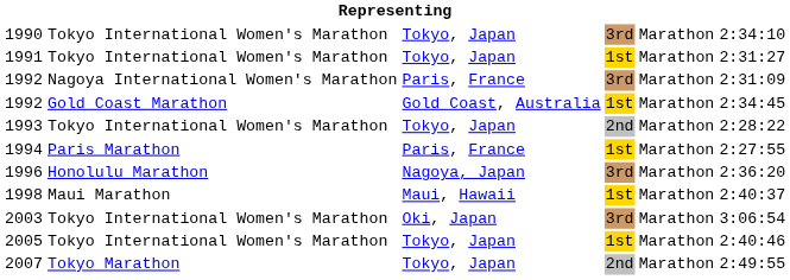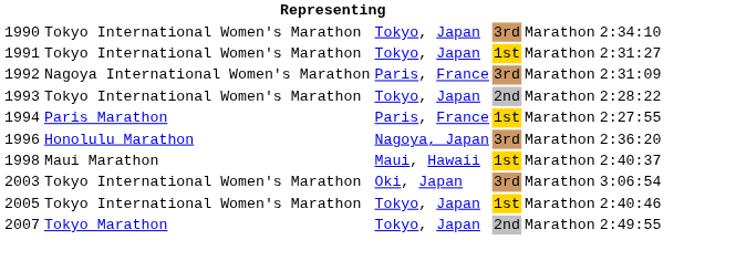 <table>
 <tr>
 <th colspan="6">Representing </th>
 </tr>
 <tr>
 <td>1990</td>
 <td>Tokyo International Women's Marathon</td>
 <td><a href='#'>Tokyo</a>, <a href='#'>Japan</a></td>
 <td bgcolor=cc9966>3rd</td>
 <td>Marathon</td>
 <td>2:34:10</td>
 </tr>
 <tr>
 <td>1991</td>
 <td>Tokyo International Women's Marathon</td>
 <td><a href='#'>Tokyo</a>, <a href='#'>Japan</a></td>
 <td bgcolor="gold">1st</td>
 <td>Marathon</td>
 <td>2:31:27</td>
 </tr>
 <tr>
 <td>1992</td>
 <td>Nagoya International Women's Marathon</td>
 <td><a href='#'>Paris</a>, <a href='#'>France</a></td>
 <td bgcolor=cc9966>3rd</td>
 <td>Marathon</td>
 <td>2:31:09</td>
-</tr>
-<tr>
-<td>1992</td>
-<td><a href='#'>Gold Coast Marathon</a></td>
-<td><a href='#'>Gold Coast</a>, <a href='#'>Australia</a></td>
-<td bgcolor="gold">1st</td>
-<td>Marathon</td>
-<td>2:34:45</td>
 </tr>
 <tr>
 <td>1993</td>
 <td>Tokyo International Women's Marathon</td>
 <td><a href='#'>Tokyo</a>, <a href='#'>Japan</a></td>
 <td bgcolor="silver">2nd</td>
 <td>Marathon</td>
 <td>2:28:22</td>
 </tr>
 <tr>
 <td>1994</td>
 <td><a href='#'>Paris Marathon</a></td>
 <td><a href='#'>Paris</a>, <a href='#'>France</a></td>
 <td bgcolor="gold">1st</td>
 <td>Marathon</td>
 <td>2:27:55</td>
 </tr>
 <tr>
 <td>1996</td>
 <td><a href='#'>Honolulu Marathon</a></td>
 <td><a href='#'>Nagoya, Japan</a></td>
 <td bgcolor=cc9966>3rd</td>
 <td>Marathon</td>
 <td>2:36:20</td>
 </tr>
 <tr>
 <td>1998</td>
 <td>Maui Marathon</td>
 <td><a href='#'>Maui</a>, <a href='#'>Hawaii</a></td>
 <td bgcolor="gold">1st</td>
 <td>Marathon</td>
 <td>2:40:37</td>
 </tr>
 <tr>
 <td>2003</td>
 <td>Tokyo International Women's Marathon</td>
 <td><a href='#'>Oki</a>, <a href='#'>Japan</a></td>
 <td bgcolor=cc9966>3rd</td>
 <td>Marathon</td>
 <td>3:06:54</td>
 </tr>
 <tr>
 <td>2005</td>
 <td>Tokyo International Women's Marathon</td>
 <td><a href='#'>Tokyo</a>, <a href='#'>Japan</a></td>
 <td bgcolor="gold">1st</td>
 <td>Marathon</td>
 <td>2:40:46</td>
 </tr>
 <tr>
 <td>2007</td>
 <td><a href='#'>Tokyo Marathon</a></td>
 <td><a href='#'>Tokyo</a>, <a href='#'>Japan</a></td>
 <td bgcolor="silver">2nd</td>
 <td>Marathon</td>
 <td>2:49:55</td>
 </tr>
 </table>
